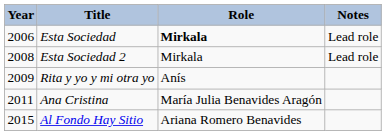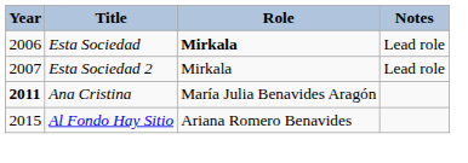 <table class="wikitable">
 <tr>
 <th style="background:#B0C4DE;">Year</th>
 <th style="background:#B0C4DE;">Title</th>
 <th style="background:#B0C4DE;">Role</th>
 <th style="background:#B0C4DE;">Notes</th>
 </tr>
 <tr>
 <td>2006</td>
 <td><em>Esta Sociedad</em></td>
 <td><strong>Mirkala</strong></td>
 <td>Lead role</td>
 </tr>
 <tr>
-<td>2008</td>
+<td>2007</td>
 <td><em>Esta Sociedad 2</em></td>
 <td>Mirkala</td>
 <td>Lead role</td>
 </tr>
 <tr>
-<td>2009</td>
-<td><em>Rita y yo y mi otra yo</em></td>
-<td>Anís</td>
-<td></td>
-</tr>
-<tr>
-<td>2011</td>
+<td><strong>2011</strong></td>
 <td><em>Ana Cristina</em></td>
 <td>María Julia Benavides Aragón</td>
 <td></td>
 </tr>
 <tr>
 <td>2015</td>
 <td><em><a href='#'>Al Fondo Hay Sitio</a></em></td>
 <td>Ariana Romero Benavides</td>
 <td></td>
 </tr>
 </table>
